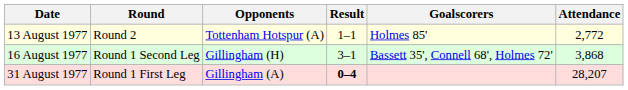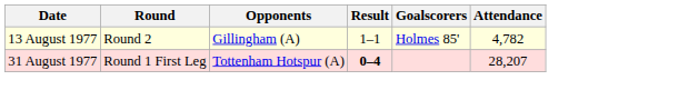 <table class="wikitable">
 <tr>
 <th>Date</th>
 <th>Round</th>
 <th>Opponents</th>
 <th>Result</th>
 <th>Goalscorers</th>
 <th>Attendance</th>
 </tr>
 <tr bgcolor="#ffffdd">
 <td>13 August 1977</td>
 <td>Round 2</td>
-<td><a href='#'>Tottenham Hotspur</a> (A)</td>
+<td><a href='#'>Gillingham</a> (A)</td>
 <td align="center">1–1</td>
 <td><a href='#'>Holmes</a> 85'</td>
-<td align="center">2,772</td>
-</tr>
-<tr bgcolor="#ddffdd">
-<td>16 August 1977</td>
-<td>Round 1 Second Leg</td>
-<td><a href='#'>Gillingham</a> (H)</td>
-<td align="center">3–1</td>
-<td><a href='#'>Bassett</a> 35', <a href='#'>Connell</a> 68', <a href='#'>Holmes</a> 72'</td>
-<td align="center">3,868</td>
+<td align="center">4,782</td>
 </tr>
 <tr bgcolor="#ffdddd">
 <td>31 August 1977</td>
 <td>Round 1 First Leg</td>
-<td><a href='#'>Gillingham</a> (A)</td>
+<td><a href='#'>Tottenham Hotspur</a> (A)</td>
 <td align="center"><strong>0–4</strong></td>
 <td></td>
 <td align="center">28,207</td>
 </tr>
 </table>
